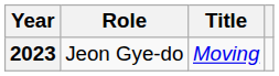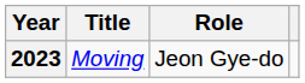 <table class="wikitable plainrowheaders sortable">
 <tr>
 <th scope="col">Year</th>
+<th scope="col">Title</th>
 <th scope="col">Role</th>
-<th scope="col">Title</th>
 <th scope="col" class="unsortable"></th>
 </tr>
 <tr>
 <th scope="row">2023</th>
+<td><em><a href='#'>Moving</a></em></td>
 <td>Jeon Gye-do</td>
-<td><em><a href='#'>Moving</a></em></td>
 <td style="text-align:center"></td>
 </tr>
 </table>
